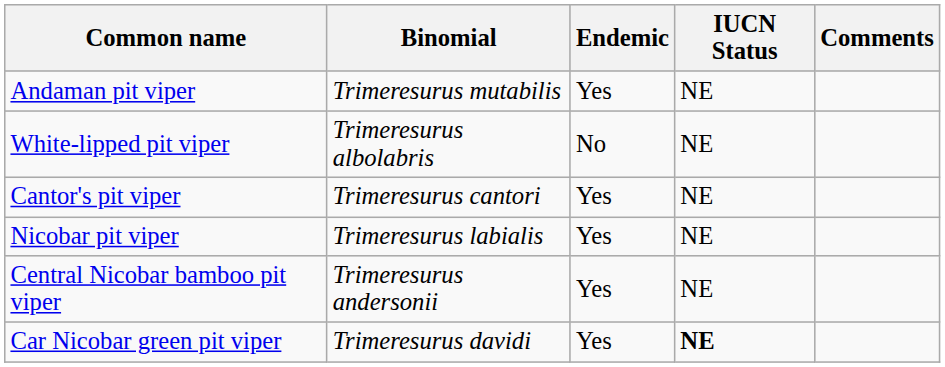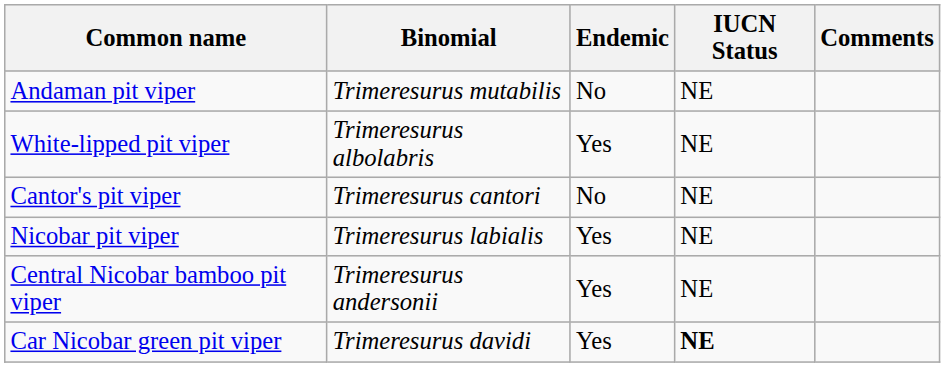 <table class="wikitable">
 <tr>
 <th>Common name</th>
 <th>Binomial</th>
 <th>Endemic</th>
 <th>IUCN Status</th>
 <th>Comments</th>
 </tr>
 <tr>
 <td><a href='#'>Andaman pit viper</a></td>
 <td><em>Trimeresurus mutabilis</em></td>
-<td>Yes</td>
+<td>No</td>
 <td>NE</td>
 <td></td>
 </tr>
 <tr>
 <td><a href='#'>White-lipped pit viper</a></td>
 <td><em>Trimeresurus albolabris</em></td>
-<td>No</td>
+<td>Yes</td>
 <td>NE</td>
 <td></td>
 </tr>
 <tr>
 <td><a href='#'>Cantor's pit viper</a></td>
 <td><em>Trimeresurus cantori</em></td>
-<td>Yes</td>
+<td>No</td>
 <td>NE</td>
 <td></td>
 </tr>
 <tr>
 <td><a href='#'>Nicobar pit viper</a></td>
 <td><em>Trimeresurus labialis</em></td>
 <td>Yes</td>
 <td>NE</td>
 <td></td>
 </tr>
 <tr>
 <td><a href='#'>Central Nicobar bamboo pit viper</a></td>
 <td><em>Trimeresurus andersonii</em></td>
 <td>Yes</td>
 <td>NE</td>
 <td></td>
 </tr>
 <tr>
 <td><a href='#'>Car Nicobar green pit viper</a></td>
 <td><em>Trimeresurus davidi</em></td>
 <td>Yes</td>
 <td><strong>NE</strong></td>
 <td></td>
 </tr>
 </table>
